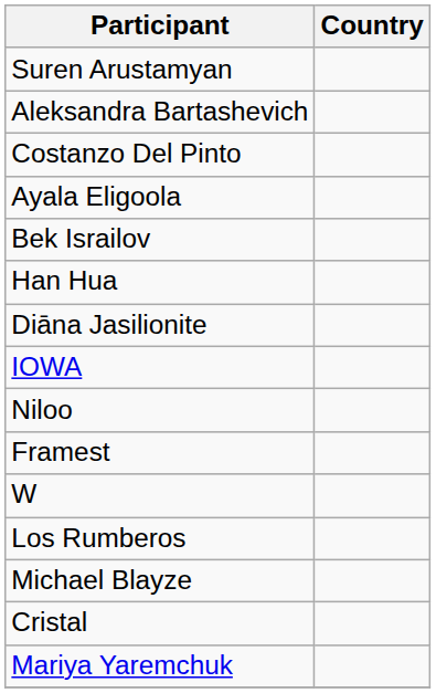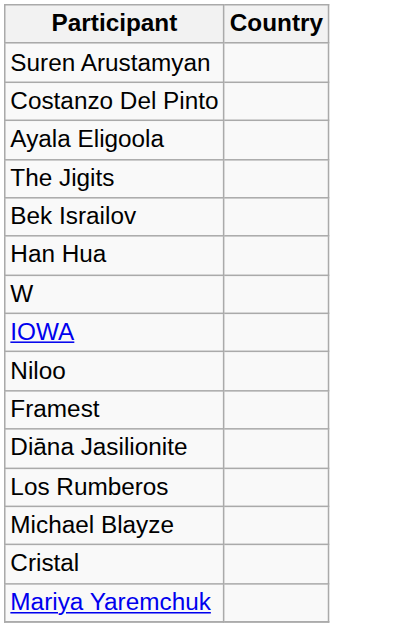 <table class="wikitable">
 <tr>
 <th>Participant</th>
 <th>Country</th>
 </tr>
 <tr>
 <td>Suren Arustamyan</td>
-<td></td>
-</tr>
-<tr>
-<td>Aleksandra Bartashevich</td>
 <td></td>
 </tr>
 <tr>
 <td>Costanzo Del Pinto</td>
 <td></td>
 </tr>
 <tr>
 <td>Ayala Eligoola</td>
 <td></td>
 </tr>
 <tr>
+<td>The Jigits</td>
+<td></td>
+</tr>
+<tr>
 <td>Bek Israilov</td>
 <td></td>
 </tr>
 <tr>
 <td>Han Hua</td>
 <td></td>
 </tr>
 <tr>
-<td>Diāna Jasilionite</td>
+<td>W</td>
 <td></td>
 </tr>
 <tr>
 <td><a href='#'>IOWA</a></td>
 <td></td>
 </tr>
 <tr>
 <td>Niloo</td>
 <td></td>
 </tr>
 <tr>
 <td>Framest</td>
 <td></td>
 </tr>
 <tr>
-<td>W</td>
+<td>Diāna Jasilionite</td>
 <td></td>
 </tr>
 <tr>
 <td>Los Rumberos</td>
 <td></td>
 </tr>
 <tr>
 <td>Michael Blayze</td>
 <td></td>
 </tr>
 <tr>
 <td>Cristal</td>
 <td></td>
 </tr>
 <tr>
 <td><a href='#'>Mariya Yaremchuk</a></td>
 <td></td>
 </tr>
 <tr>
 </tr>
 </table>
